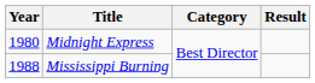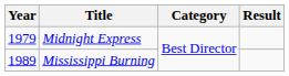 <table class="wikitable">
 <tr>
 <th>Year</th>
 <th>Title</th>
 <th>Category</th>
 <th>Result</th>
 </tr>
 <tr>
-<td><a href='#'>1980</a></td>
+<td><a href='#'>1979</a></td>
 <td><em><a href='#'>Midnight Express</a></em></td>
 <td rowspan="2"><a href='#'>Best Director</a></td>
 <td></td>
 </tr>
 <tr>
-<td><a href='#'>1988</a></td>
+<td><a href='#'>1989</a></td>
 <td><em><a href='#'>Mississippi Burning</a></em></td>
 <td></td>
 </tr>
 </table>
